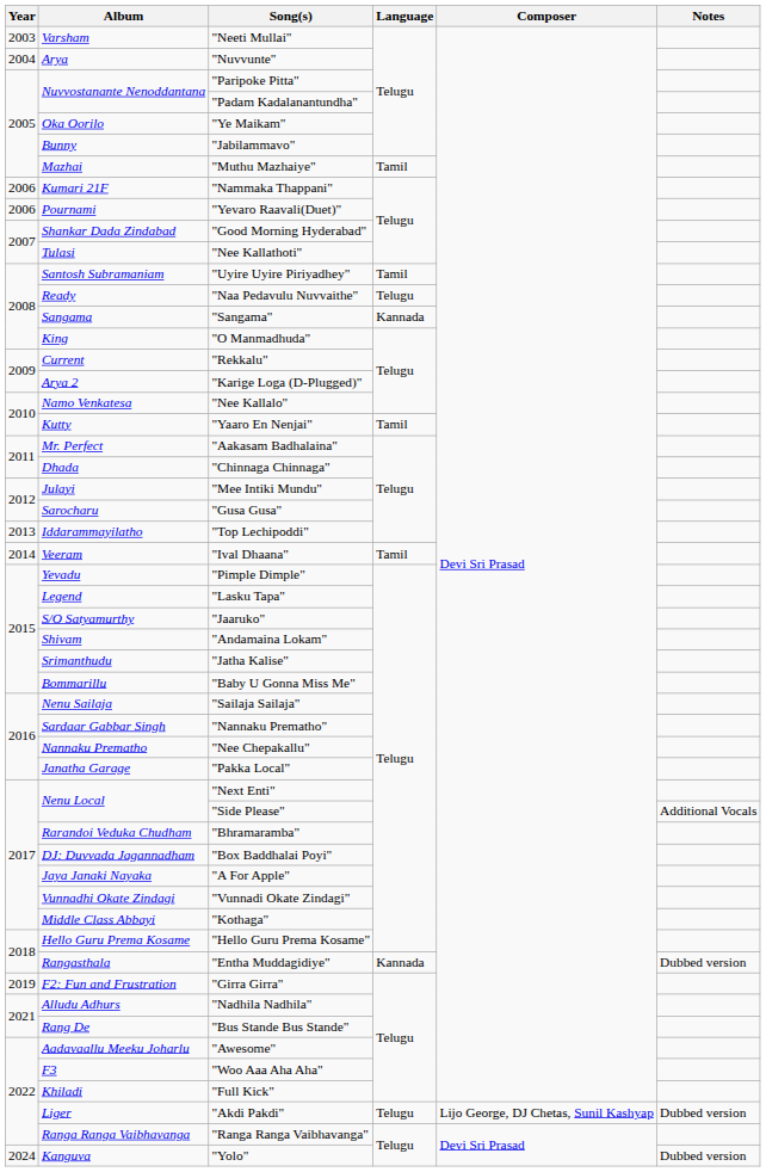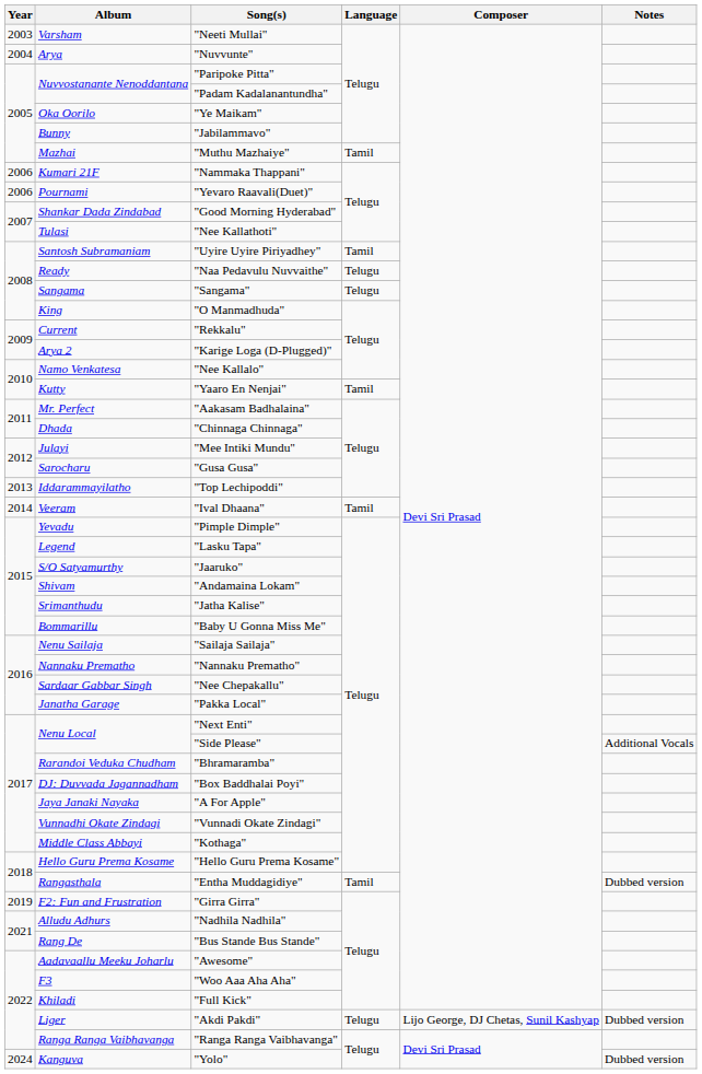 <table class="wikitable sortable">
 <tr>
 <th>Year</th>
 <th>Album</th>
 <th>Song(s)</th>
 <th>Language</th>
 <th>Composer</th>
 <th>Notes</th>
 </tr>
 <tr>
 <td>2003</td>
 <td><a href='#'><em>Varsham</em></a></td>
 <td>"Neeti Mullai"</td>
 <td rowspan="6">Telugu</td>
 <td rowspan="50"><a href='#'>Devi Sri Prasad</a></td>
 <td></td>
 </tr>
 <tr>
 <td>2004</td>
 <td><a href='#'><em>Arya</em></a></td>
 <td>"Nuvvunte"</td>
 <td></td>
 </tr>
 <tr>
 <td rowspan="5">2005</td>
 <td rowspan="2"><em><a href='#'>Nuvvostanante Nenoddantana</a></em></td>
 <td>"Paripoke Pitta"</td>
 <td></td>
 </tr>
 <tr>
 <td>"Padam Kadalanantundha"</td>
 <td></td>
 </tr>
 <tr>
 <td><em><a href='#'>Oka Oorilo</a></em></td>
 <td>"Ye Maikam"</td>
 <td></td>
 </tr>
 <tr>
 <td><a href='#'><em>Bunny</em></a></td>
 <td>"Jabilammavo"</td>
 <td></td>
 </tr>
 <tr>
 <td><em><a href='#'>Mazhai</a></em></td>
 <td>"Muthu Mazhaiye"</td>
 <td>Tamil</td>
 <td></td>
 </tr>
 <tr>
 <td>2006</td>
 <td><em><a href='#'>Kumari 21F</a></em></td>
 <td>"Nammaka Thappani"</td>
 <td rowspan="4">Telugu</td>
 <td></td>
 </tr>
 <tr>
 <td>2006</td>
 <td><em><a href='#'>Pournami</a></em></td>
 <td>"Yevaro Raavali(Duet)"</td>
 <td></td>
 </tr>
 <tr>
 <td rowspan="2">2007</td>
 <td><em><a href='#'>Shankar Dada Zindabad</a></em></td>
 <td>"Good Morning Hyderabad"</td>
 <td></td>
 </tr>
 <tr>
 <td><a href='#'><em>Tulasi</em></a></td>
 <td>"Nee Kallathoti"</td>
 <td></td>
 </tr>
 <tr>
 <td rowspan="4">2008</td>
 <td><em><a href='#'>Santosh Subramaniam</a></em></td>
 <td>"Uyire Uyire Piriyadhey"</td>
 <td>Tamil</td>
 <td></td>
 </tr>
 <tr>
 <td><a href='#'><em>Ready</em></a></td>
 <td>"Naa Pedavulu Nuvvaithe"</td>
 <td>Telugu</td>
 <td></td>
 </tr>
 <tr>
 <td><em><a href='#'>Sangama</a></em></td>
 <td>"Sangama"</td>
-<td>Kannada</td>
+<td>Telugu</td>
 <td></td>
 </tr>
 <tr>
 <td><a href='#'><em>King</em></a></td>
 <td>"O Manmadhuda"</td>
 <td rowspan="4">Telugu</td>
 <td></td>
 </tr>
 <tr>
 <td rowspan="2">2009</td>
 <td><a href='#'><em>Current</em></a></td>
 <td>"Rekkalu"</td>
 <td></td>
 </tr>
 <tr>
 <td><em><a href='#'>Arya 2</a></em></td>
 <td>"Karige Loga (D-Plugged)"</td>
 <td></td>
 </tr>
 <tr>
 <td rowspan="2">2010</td>
 <td><em><a href='#'>Namo Venkatesa</a></em></td>
 <td>"Nee Kallalo"</td>
 <td></td>
 </tr>
 <tr>
 <td><em><a href='#'>Kutty</a></em></td>
 <td>"Yaaro En Nenjai"</td>
 <td>Tamil</td>
 <td></td>
 </tr>
 <tr>
 <td rowspan="2">2011</td>
 <td><a href='#'><em>Mr. Perfect</em></a></td>
 <td>"Aakasam Badhalaina"</td>
 <td rowspan="5">Telugu</td>
 <td></td>
 </tr>
 <tr>
 <td><em><a href='#'>Dhada</a></em></td>
 <td>"Chinnaga Chinnaga"</td>
 <td></td>
 </tr>
 <tr>
 <td rowspan="2">2012</td>
 <td><a href='#'><em>Julayi</em></a></td>
 <td>"Mee Intiki Mundu"</td>
 <td></td>
 </tr>
 <tr>
 <td><em><a href='#'>Sarocharu</a></em></td>
 <td>"Gusa Gusa"</td>
 <td></td>
 </tr>
 <tr>
 <td>2013</td>
 <td><em><a href='#'>Iddarammayilatho</a></em></td>
 <td>"Top Lechipoddi"</td>
 <td></td>
 </tr>
 <tr>
 <td>2014</td>
 <td><a href='#'><em>Veeram</em></a></td>
 <td>"Ival Dhaana"</td>
 <td>Tamil</td>
 <td></td>
 </tr>
 <tr>
 <td rowspan="6">2015</td>
 <td><em><a href='#'>Yevadu</a></em></td>
 <td>"Pimple Dimple"</td>
 <td rowspan="18">Telugu</td>
 <td></td>
 </tr>
 <tr>
 <td><a href='#'><em>Legend</em></a></td>
 <td>"Lasku Tapa"</td>
 <td></td>
 </tr>
 <tr>
 <td><em><a href='#'>S/O Satyamurthy</a></em></td>
 <td>"Jaaruko"</td>
 <td></td>
 </tr>
 <tr>
 <td><em><a href='#'>Shivam</a></em></td>
 <td>"Andamaina Lokam"</td>
 <td></td>
 </tr>
 <tr>
 <td><em><a href='#'>Srimanthudu</a></em></td>
 <td>"Jatha Kalise"</td>
 <td></td>
 </tr>
 <tr>
 <td><em><a href='#'>Bommarillu</a></em></td>
 <td>"Baby U Gonna Miss Me"</td>
 <td></td>
 </tr>
 <tr>
 <td rowspan="4">2016</td>
 <td><em><a href='#'>Nenu Sailaja</a></em></td>
 <td>"Sailaja Sailaja"</td>
 <td></td>
 </tr>
 <tr>
-<td><em><a href='#'>Sardaar Gabbar Singh</a></em></td>
+<td><em><a href='#'>Nannaku Prematho</a></em></td>
 <td>"Nannaku Prematho"</td>
 <td></td>
 </tr>
 <tr>
-<td><em><a href='#'>Nannaku Prematho</a></em></td>
+<td><em><a href='#'>Sardaar Gabbar Singh</a></em></td>
 <td>"Nee Chepakallu"</td>
 <td></td>
 </tr>
 <tr>
 <td><em><a href='#'>Janatha Garage</a></em></td>
 <td>"Pakka Local"</td>
 <td></td>
 </tr>
 <tr>
 <td rowspan="7">2017</td>
 <td rowspan="2"><em><a href='#'>Nenu Local</a></em></td>
 <td>"Next Enti"</td>
 <td></td>
 </tr>
 <tr>
 <td>"Side Please"</td>
 <td>Additional Vocals</td>
 </tr>
 <tr>
 <td><em><a href='#'>Rarandoi Veduka Chudham</a></em></td>
 <td>"Bhramaramba"</td>
 <td></td>
 </tr>
 <tr>
 <td><em><a href='#'>DJ: Duvvada Jagannadham</a></em></td>
 <td>"Box Baddhalai Poyi"</td>
 <td></td>
 </tr>
 <tr>
 <td><em><a href='#'>Jaya Janaki Nayaka</a></em></td>
 <td>"A For Apple"</td>
 <td></td>
 </tr>
 <tr>
 <td><em><a href='#'>Vunnadhi Okate Zindagi</a></em></td>
 <td>"Vunnadi Okate Zindagi"</td>
 <td></td>
 </tr>
 <tr>
 <td><em><a href='#'>Middle Class Abbayi</a></em></td>
 <td>"Kothaga"</td>
 <td></td>
 </tr>
 <tr>
 <td rowspan="2">2018</td>
 <td><em><a href='#'>Hello Guru Prema Kosame</a></em></td>
 <td>"Hello Guru Prema Kosame"</td>
 <td></td>
 </tr>
 <tr>
 <td><em><a href='#'>Rangasthala</a></em></td>
 <td>"Entha Muddagidiye"</td>
-<td>Kannada</td>
+<td>Tamil</td>
 <td>Dubbed version</td>
 </tr>
 <tr>
 <td>2019</td>
 <td><em><a href='#'>F2: Fun and Frustration</a></em></td>
 <td>"Girra Girra"</td>
 <td rowspan="6">Telugu</td>
 <td></td>
 </tr>
 <tr>
 <td rowspan="2">2021</td>
 <td><em><a href='#'>Alludu Adhurs</a></em></td>
 <td>"Nadhila Nadhila"</td>
 <td></td>
 </tr>
 <tr>
 <td><em><a href='#'>Rang De</a></em></td>
 <td>"Bus Stande Bus Stande"</td>
 <td></td>
 </tr>
 <tr>
 <td rowspan="5">2022</td>
 <td><em><a href='#'>Aadavaallu Meeku Joharlu</a></em></td>
 <td>"Awesome"</td>
 <td></td>
 </tr>
 <tr>
 <td><a href='#'><em>F3</em></a></td>
 <td>"Woo Aaa Aha Aha"</td>
 <td></td>
 </tr>
 <tr>
 <td><a href='#'><em>Khiladi</em></a></td>
 <td>"Full Kick"</td>
 <td></td>
 </tr>
 <tr>
 <td><em><a href='#'>Liger</a></em></td>
 <td>"Akdi Pakdi"</td>
 <td>Telugu</td>
 <td>Lijo George, DJ Chetas, <a href='#'>Sunil Kashyap</a></td>
 <td>Dubbed version</td>
 </tr>
 <tr>
 <td><em><a href='#'>Ranga Ranga Vaibhavanga</a></em></td>
 <td>"Ranga Ranga Vaibhavanga"</td>
 <td rowspan="2">Telugu</td>
 <td rowspan="2"><a href='#'>Devi Sri Prasad</a></td>
 <td></td>
 </tr>
 <tr>
 <td>2024</td>
 <td><em><a href='#'>Kanguva</a></em></td>
 <td>"Yolo"</td>
 <td>Dubbed version</td>
 </tr>
 </table>
